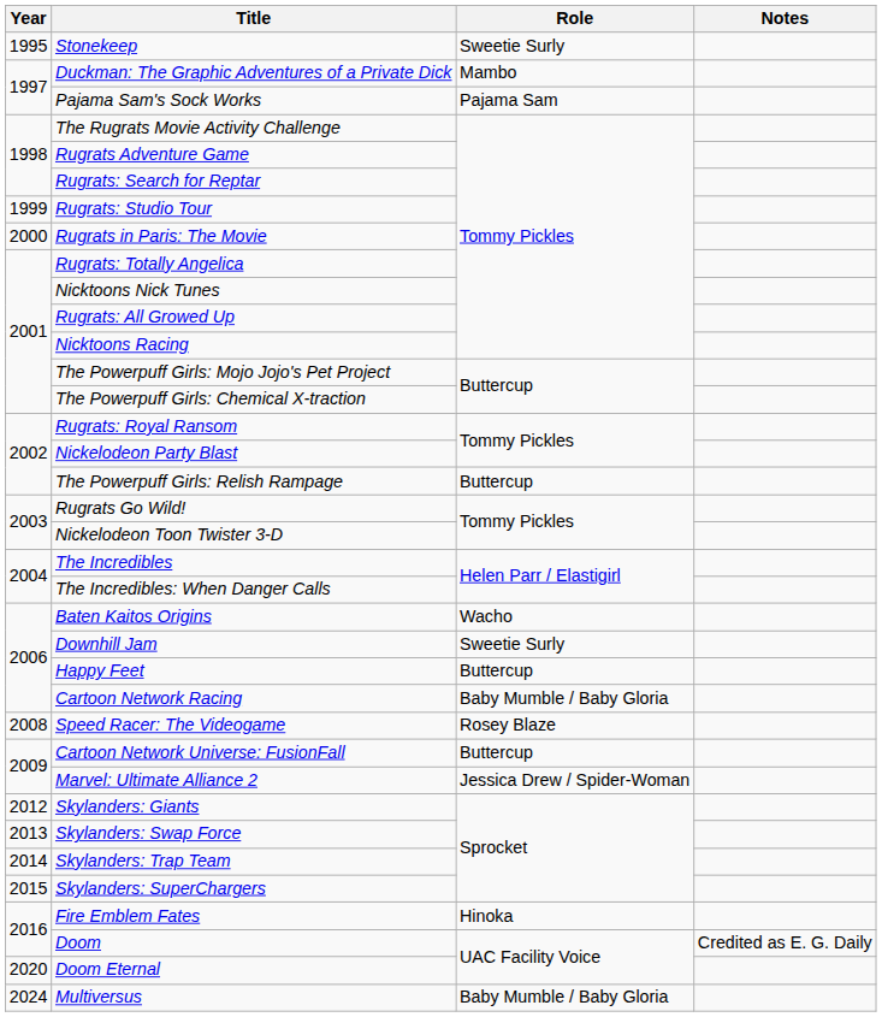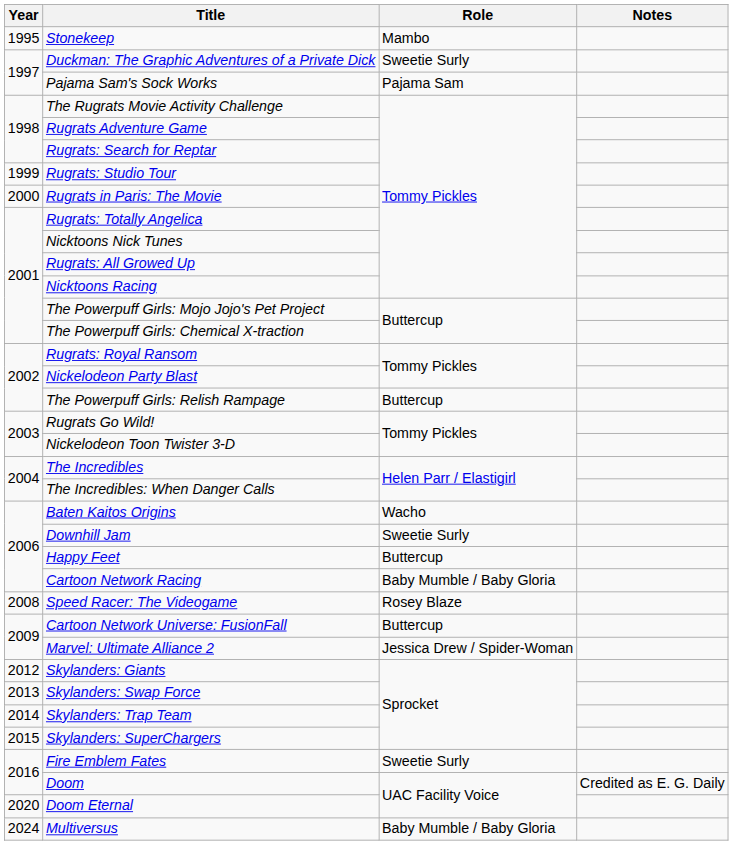 <table class="wikitable sortable">
 <tr>
 <th>Year</th>
 <th>Title</th>
 <th>Role</th>
 <th class="unsortable">Notes</th>
 </tr>
 <tr>
 <td>1995</td>
 <td><em><a href='#'>Stonekeep</a></em></td>
-<td>Sweetie Surly</td>
+<td>Mambo</td>
 <td></td>
 </tr>
 <tr>
 <td rowspan="2">1997</td>
 <td><em><a href='#'>Duckman: The Graphic Adventures of a Private Dick</a></em></td>
-<td>Mambo</td>
+<td>Sweetie Surly</td>
 <td></td>
 </tr>
 <tr>
 <td><em>Pajama Sam's Sock Works</em></td>
 <td>Pajama Sam</td>
 <td></td>
 </tr>
 <tr>
 <td rowspan="3">1998</td>
 <td><em>The Rugrats Movie Activity Challenge</em></td>
 <td rowspan="9"><a href='#'>Tommy Pickles</a></td>
 <td></td>
 </tr>
 <tr>
 <td><em><a href='#'>Rugrats Adventure Game</a></em></td>
 <td></td>
 </tr>
 <tr>
 <td><em><a href='#'>Rugrats: Search for Reptar</a></em></td>
 <td></td>
 </tr>
 <tr>
 <td>1999</td>
 <td><em><a href='#'>Rugrats: Studio Tour</a></em></td>
 <td></td>
 </tr>
 <tr>
 <td>2000</td>
 <td><em><a href='#'>Rugrats in Paris: The Movie</a></em></td>
 <td></td>
 </tr>
 <tr>
 <td rowspan="6">2001</td>
 <td><em><a href='#'>Rugrats: Totally Angelica</a></em></td>
 <td></td>
 </tr>
 <tr>
 <td><em>Nicktoons Nick Tunes</em></td>
 <td></td>
 </tr>
 <tr>
 <td><em><a href='#'>Rugrats: All Growed Up</a></em></td>
 <td></td>
 </tr>
 <tr>
 <td><em><a href='#'>Nicktoons Racing</a></em></td>
 <td></td>
 </tr>
 <tr>
 <td><em>The Powerpuff Girls: Mojo Jojo's Pet Project</em></td>
 <td rowspan="2">Buttercup</td>
 <td></td>
 </tr>
 <tr>
 <td><em>The Powerpuff Girls: Chemical X-traction</em></td>
 <td></td>
 </tr>
 <tr>
 <td rowspan="3">2002</td>
 <td><em><a href='#'>Rugrats: Royal Ransom</a></em></td>
 <td rowspan="2">Tommy Pickles</td>
 <td></td>
 </tr>
 <tr>
 <td><em><a href='#'>Nickelodeon Party Blast</a></em></td>
 <td></td>
 </tr>
 <tr>
 <td><em>The Powerpuff Girls: Relish Rampage</em></td>
 <td>Buttercup</td>
 <td></td>
 </tr>
 <tr>
 <td rowspan="2">2003</td>
 <td><em>Rugrats Go Wild!</em></td>
 <td rowspan="2">Tommy Pickles</td>
 <td></td>
 </tr>
 <tr>
 <td><em>Nickelodeon Toon Twister 3-D</em></td>
 <td></td>
 </tr>
 <tr>
 <td rowspan="2">2004</td>
 <td><em><a href='#'>The Incredibles</a></em></td>
 <td rowspan="2"><a href='#'>Helen Parr / Elastigirl</a></td>
 <td></td>
 </tr>
 <tr>
 <td><em>The Incredibles: When Danger Calls</em></td>
 <td></td>
 </tr>
 <tr>
 <td rowspan="4">2006</td>
 <td><em><a href='#'>Baten Kaitos Origins</a></em></td>
 <td>Wacho</td>
 <td></td>
 </tr>
 <tr>
 <td><em><a href='#'>Downhill Jam</a></em></td>
 <td>Sweetie Surly</td>
 <td></td>
 </tr>
 <tr>
 <td><em><a href='#'>Happy Feet</a></em></td>
 <td>Buttercup</td>
 <td></td>
 </tr>
 <tr>
 <td><em><a href='#'>Cartoon Network Racing</a></em></td>
 <td>Baby Mumble / Baby Gloria</td>
 <td></td>
 </tr>
 <tr>
 <td>2008</td>
 <td><em><a href='#'>Speed Racer: The Videogame</a></em></td>
 <td>Rosey Blaze</td>
 <td></td>
 </tr>
 <tr>
 <td rowspan="2">2009</td>
 <td><em><a href='#'>Cartoon Network Universe: FusionFall</a></em></td>
 <td>Buttercup</td>
 <td></td>
 </tr>
 <tr>
 <td><em><a href='#'>Marvel: Ultimate Alliance 2</a></em></td>
 <td>Jessica Drew / Spider-Woman</td>
 <td></td>
 </tr>
 <tr>
 <td>2012</td>
 <td><em><a href='#'>Skylanders: Giants</a></em></td>
 <td rowspan="4">Sprocket</td>
 <td></td>
 </tr>
 <tr>
 <td>2013</td>
 <td><em><a href='#'>Skylanders: Swap Force</a></em></td>
 <td></td>
 </tr>
 <tr>
 <td>2014</td>
 <td><em><a href='#'>Skylanders: Trap Team</a></em></td>
 <td></td>
 </tr>
 <tr>
 <td>2015</td>
 <td><em><a href='#'>Skylanders: SuperChargers</a></em></td>
 <td></td>
 </tr>
 <tr>
 <td rowspan="2">2016</td>
 <td><em><a href='#'>Fire Emblem Fates</a></em></td>
-<td>Hinoka</td>
+<td>Sweetie Surly</td>
 <td></td>
 </tr>
 <tr>
 <td><em><a href='#'>Doom</a></em></td>
 <td rowspan="2">UAC Facility Voice</td>
 <td>Credited as E. G. Daily</td>
 </tr>
 <tr>
 <td>2020</td>
 <td><em><a href='#'>Doom Eternal</a></em></td>
 <td></td>
 </tr>
 <tr>
 <td>2024</td>
 <td><em><a href='#'>Multiversus</a></em></td>
 <td>Baby Mumble / Baby Gloria</td>
 <td></td>
 </tr>
 </table>
